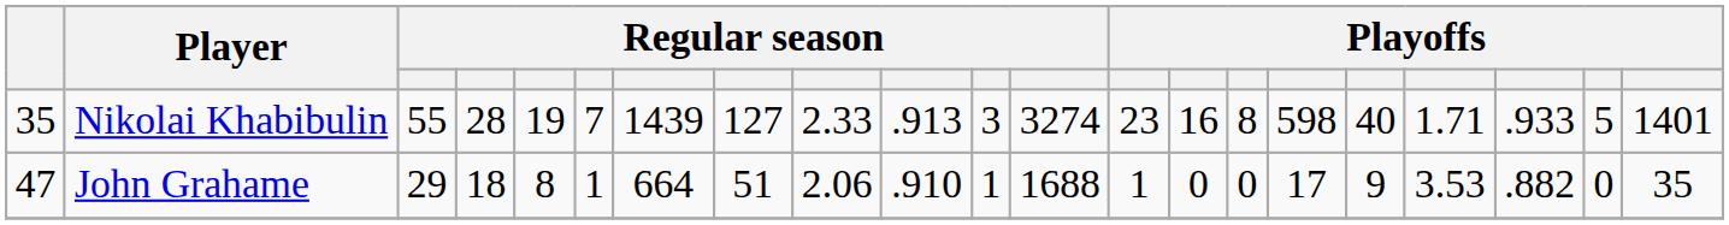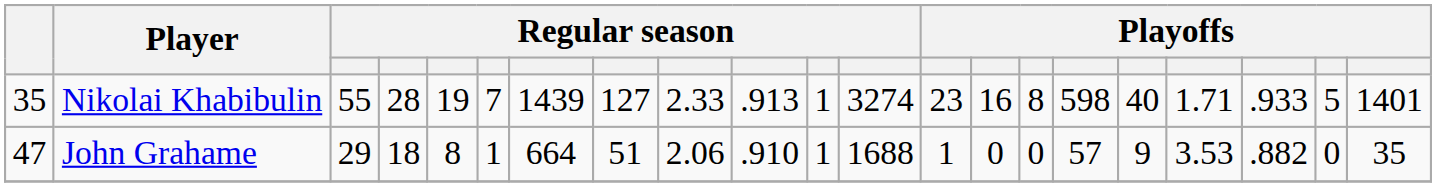 <table class="wikitable plainrowheaders" style="text-align:center;">
 <tr>
 <th scope="col" rowspan="2"></th>
 <th scope="col" rowspan="2">Player</th>
 <th scope=colgroup colspan=10>Regular season</th>
 <th scope=colgroup colspan=9>Playoffs</th>
 </tr>
 <tr>
 <th scope="col"></th>
 <th scope="col"></th>
 <th scope="col"></th>
 <th scope="col"></th>
 <th scope="col"></th>
 <th scope="col"></th>
 <th scope="col"></th>
 <th scope="col"></th>
 <th scope="col"></th>
 <th scope="col"></th>
 <th scope="col"></th>
 <th scope="col"></th>
 <th scope="col"></th>
 <th scope="col"></th>
 <th scope="col"></th>
 <th scope="col"></th>
 <th scope="col"></th>
 <th scope="col"></th>
 <th scope="col"></th>
 </tr>
 <tr>
 <td scope="row">35</td>
 <td align="left"><a href='#'>Nikolai Khabibulin</a></td>
 <td>55</td>
 <td>28</td>
 <td>19</td>
 <td>7</td>
 <td>1439</td>
 <td>127</td>
 <td>2.33</td>
 <td>.913</td>
-<td>3</td>
+<td>1</td>
 <td>3274</td>
 <td>23</td>
 <td>16</td>
 <td>8</td>
 <td>598</td>
 <td>40</td>
 <td>1.71</td>
 <td>.933</td>
 <td>5</td>
 <td>1401</td>
 </tr>
 <tr>
 <td scope="row">47</td>
 <td align="left"><a href='#'>John Grahame</a></td>
 <td>29</td>
 <td>18</td>
 <td>8</td>
 <td>1</td>
 <td>664</td>
 <td>51</td>
 <td>2.06</td>
 <td>.910</td>
 <td>1</td>
 <td>1688</td>
 <td>1</td>
 <td>0</td>
 <td>0</td>
-<td>17</td>
+<td>57</td>
 <td>9</td>
 <td>3.53</td>
 <td>.882</td>
 <td>0</td>
 <td>35</td>
 </tr>
 <tr>
 </tr>
 </table>
